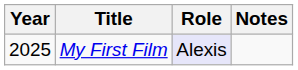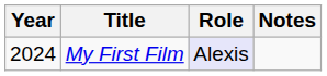 <table class="wikitable sortable">
 <tr>
 <th>Year</th>
 <th>Title</th>
 <th>Role</th>
 <th class="unsortable">Notes</th>
 </tr>
 <tr>
-<td>2025</td>
+<td>2024</td>
 <td><em><a href='#'>My First Film</a></em></td>
 <td style="background: lavender;">Alexis</td>
 <td></td>
 </tr>
 </table>
